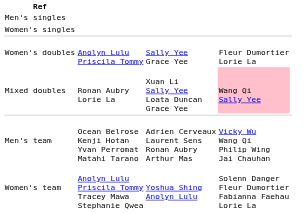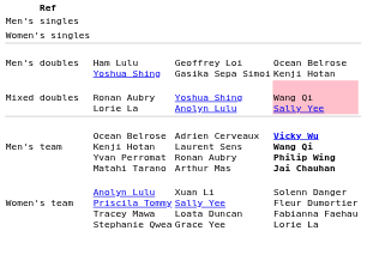 <table>
 <tr>
 <th>Ref</th>
 </tr>
 <tr>
 <td>Men's singles</td>
 <td></td>
 <td></td>
 <td></td>
 <td align=center></td>
 </tr>
 <tr>
 <td>Women's singles</td>
 <td></td>
 <td></td>
 <td></td>
 <td align=center></td>
 </tr>
 <tr bgcolor=#ddd>
 <td colspan=5></td>
 </tr>
 <tr>
-<td>Women's doubles</td>
-<td><br><a href='#'>Anolyn Lulu</a><br><a href='#'>Priscila Tommy</a></td>
-<td><br><a href='#'>Sally Yee</a><br>Grace Yee</td>
-<td><br>Fleur Dumortier<br>Lorie La</td>
+<td>Men's doubles</td>
+<td><br>Ham Lulu<br><a href='#'>Yoshua Shing</a></td>
+<td><br>Geoffrey Loi<br>Gasika Sepa Simoi</td>
+<td><br>Ocean Belrose<br>Kenji Hotan</td>
 <td align=center></td>
 </tr>
 <tr>
 <td>Mixed doubles</td>
 <td><br>Ronan Aubry<br>Lorie La</td>
-<td><br>Xuan Li<br><a href='#'>Sally Yee</a><br>Loata Duncan<br>Grace Yee</td>
+<td><br><a href='#'>Yoshua Shing</a><br><a href='#'>Anolyn Lulu</a></td>
 <td style="background: pink;"><br>Wang Qi<br><a href='#'>Sally Yee</a></td>
 <td align=center></td>
 </tr>
 <tr bgcolor=#ddd>
 <td colspan=5></td>
 </tr>
 <tr>
 <td>Men's team</td>
 <td><br>Ocean Belrose<br>Kenji Hotan<br>Yvan Perromat<br>Matahi Tarano</td>
 <td><br>Adrien Cerveaux<br>Laurent Sens<br>Ronan Aubry<br>Arthur Mas</td>
-<td><br><a href='#'>Vicky Wu</a><br>Wang Qi<br>Philip Wing<br>Jai Chauhan</td>
+<td><strong><br><a href='#'>Vicky Wu</a><br>Wang Qi<br>Philip Wing<br>Jai Chauhan</strong></td>
 <td align=center></td>
 </tr>
 <tr>
 <td>Women's team</td>
 <td><br><a href='#'>Anolyn Lulu</a><br><a href='#'>Priscila Tommy</a><br>Tracey Mawa<br>Stephanie Qwea</td>
-<td><br><a href='#'>Yoshua Shing</a><br><a href='#'>Anolyn Lulu</a></td>
+<td><br>Xuan Li<br><a href='#'>Sally Yee</a><br>Loata Duncan<br>Grace Yee</td>
 <td><br>Solenn Danger<br>Fleur Dumortier<br>Fabianna Faehau<br>Lorie La</td>
 <td align=center></td>
 </tr>
 </table>
